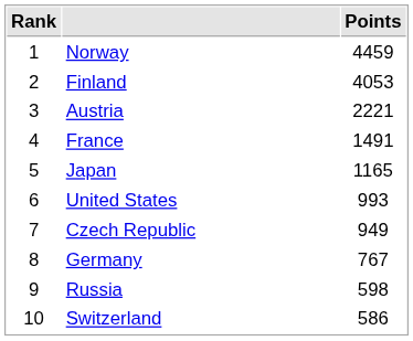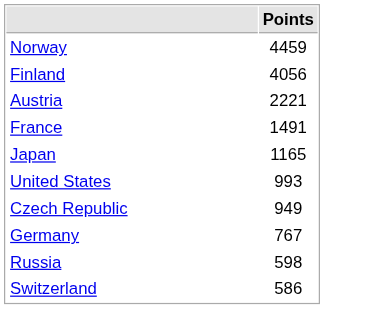 <table cellspacing="1" cellpadding="3" style="border:1px solid #AAAAAA;font-size:86%">
 <tr bgcolor="#E4E4E4">
-<th style="border-bottom:1px solid #AAAAAA" width=10>Rank</th>
 <th style="border-bottom:1px solid #AAAAAA" width=200></th>
 <th style="border-bottom:1px solid #AAAAAA" width=20>Points</th>
 </tr>
 <tr align="center">
-<td>1</td>
 <td align="left"> <a href='#'>Norway</a></td>
 <td>4459</td>
 </tr>
 <tr align="center">
-<td>2</td>
 <td align="left"> <a href='#'>Finland</a></td>
-<td>4053</td>
+<td>4056</td>
 </tr>
 <tr align="center">
-<td>3</td>
 <td align="left"> <a href='#'>Austria</a></td>
 <td>2221</td>
 </tr>
 <tr align="center">
-<td>4</td>
 <td align="left"> <a href='#'>France</a></td>
 <td>1491</td>
 </tr>
 <tr align="center">
-<td>5</td>
 <td align="left"> <a href='#'>Japan</a></td>
 <td>1165</td>
 </tr>
 <tr align="center">
-<td>6</td>
 <td align="left"> <a href='#'>United States</a></td>
 <td>993</td>
 </tr>
 <tr align="center">
-<td>7</td>
 <td align="left"> <a href='#'>Czech Republic</a></td>
 <td>949</td>
 </tr>
 <tr align="center">
-<td>8</td>
 <td align="left"> <a href='#'>Germany</a></td>
 <td>767</td>
 </tr>
 <tr align="center">
-<td>9</td>
 <td align="left"> <a href='#'>Russia</a></td>
 <td>598</td>
 </tr>
 <tr align="center">
-<td>10</td>
 <td align="left"> <a href='#'>Switzerland</a></td>
 <td>586</td>
 </tr>
 </table>
